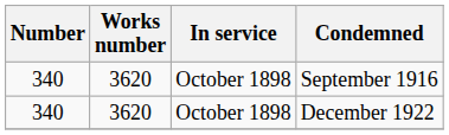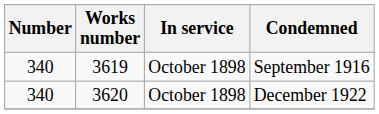 <table class="wikitable sortable">
 <tr>
 <th>Number</th>
 <th>Works<br>number</th>
 <th>In service</th>
 <th>Condemned</th>
 </tr>
 <tr>
 <td align=center>340</td>
-<td align=center>3620</td>
+<td align=center>3619</td>
 <td>October 1898</td>
 <td>September 1916</td>
 </tr>
 <tr>
 <td align=center>340</td>
 <td align=center>3620</td>
 <td>October 1898</td>
 <td>December 1922</td>
 </tr>
 <tr>
 </tr>
 </table>
